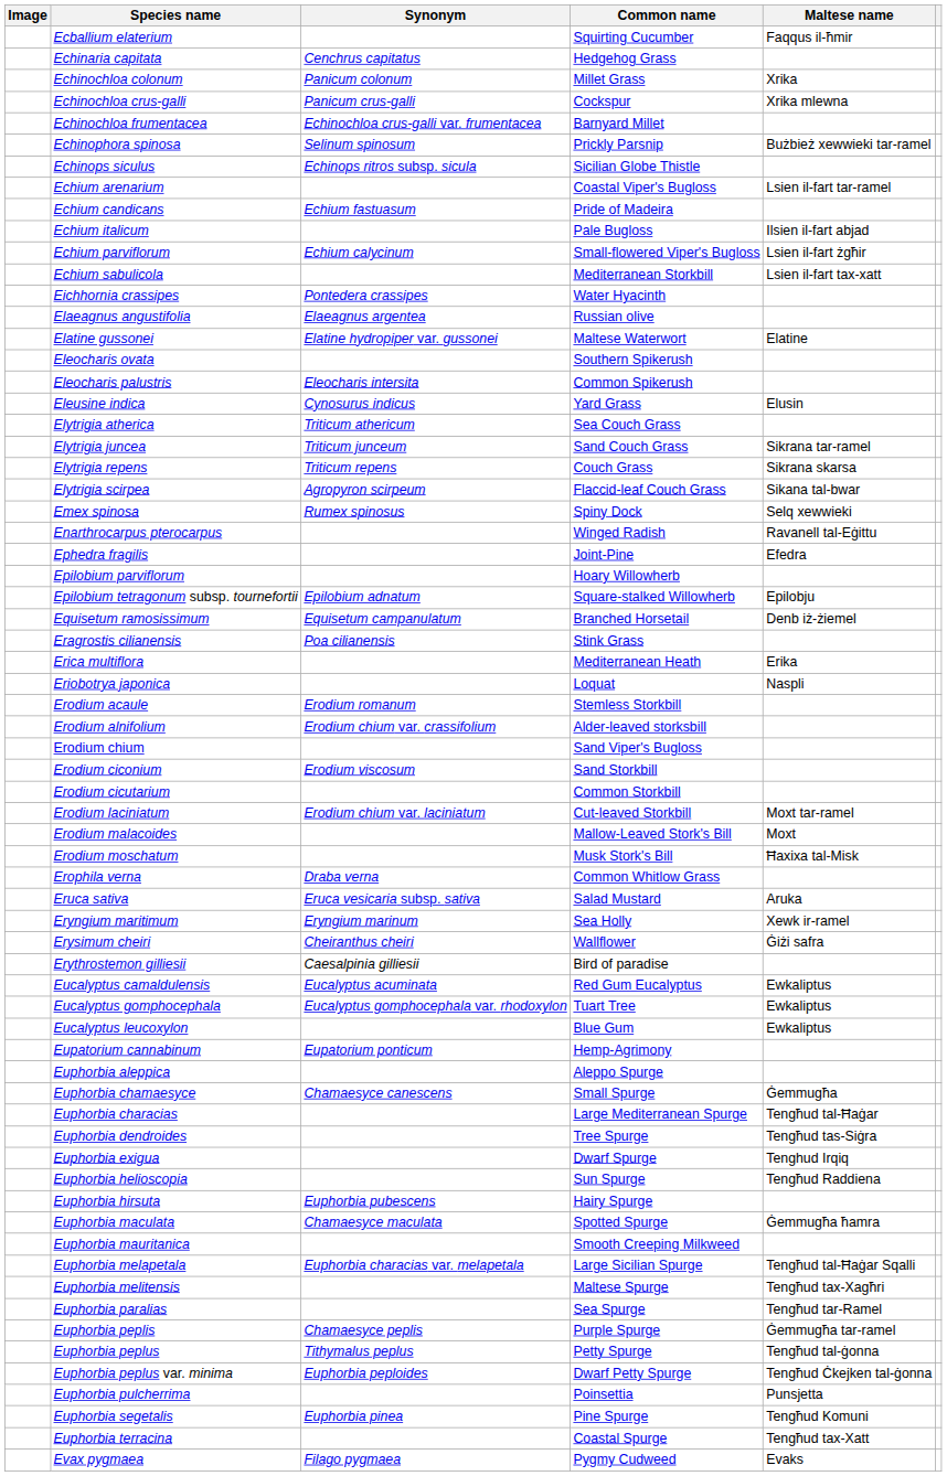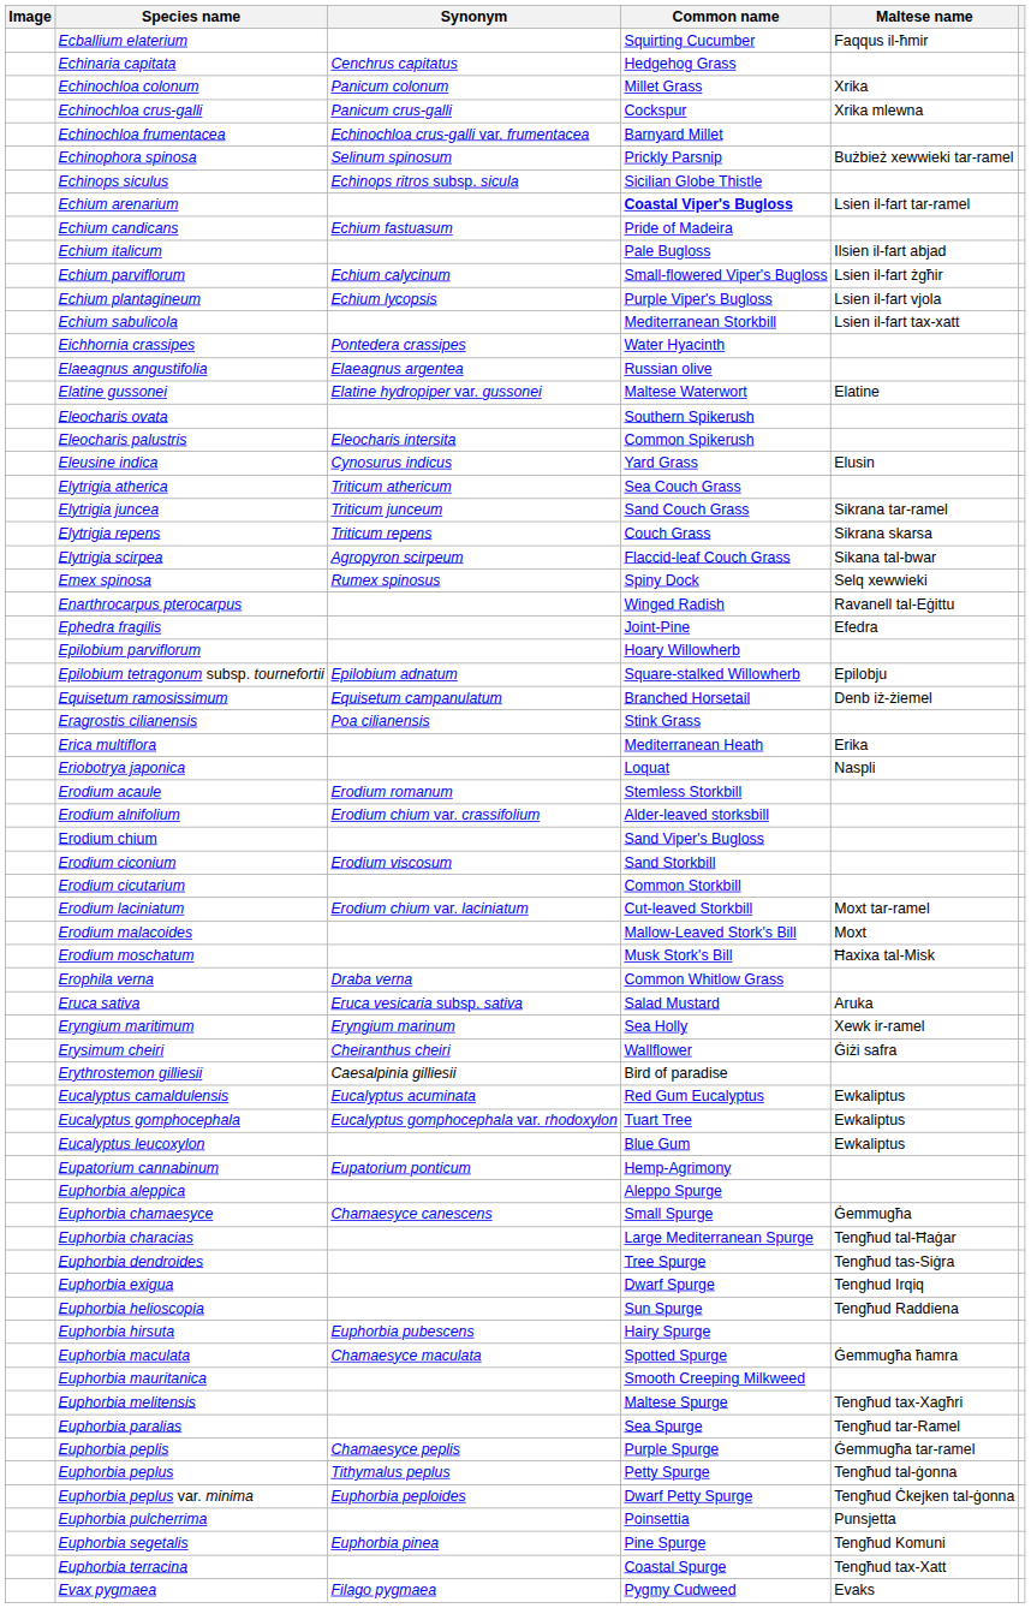 <table class="wikitable" style="background: white">
 <tr>
 <th>Image</th>
 <th>Species name</th>
 <th>Synonym</th>
 <th>Common name</th>
 <th>Maltese name</th>
 <th></th>
 </tr>
 <tr>
 <td></td>
 <td><em><a href='#'>Ecballium elaterium</a></em></td>
 <td></td>
 <td><a href='#'>Squirting Cucumber</a></td>
 <td>Faqqus il-ħmir</td>
 <td></td>
 </tr>
 <tr>
 <td></td>
 <td><em><a href='#'>Echinaria capitata</a></em></td>
 <td><em><a href='#'>Cenchrus capitatus</a></em></td>
 <td><a href='#'>Hedgehog Grass</a></td>
 <td></td>
 <td></td>
 </tr>
 <tr>
 <td></td>
 <td><em><a href='#'>Echinochloa colonum</a></em></td>
 <td><em><a href='#'>Panicum colonum</a></em></td>
 <td><a href='#'>Millet Grass</a></td>
 <td>Xrika</td>
 <td></td>
 </tr>
 <tr>
 <td></td>
 <td><em><a href='#'>Echinochloa crus-galli</a></em></td>
 <td><em><a href='#'>Panicum crus-galli</a></em></td>
 <td><a href='#'>Cockspur</a></td>
 <td>Xrika mlewna</td>
 <td></td>
 </tr>
 <tr>
 <td></td>
 <td><em><a href='#'>Echinochloa frumentacea</a></em></td>
 <td><a href='#'><em>Echinochloa crus-galli</em> var. <em>frumentacea </em></a></td>
 <td><a href='#'>Barnyard Millet</a></td>
 <td></td>
 <td></td>
 </tr>
 <tr>
 <td></td>
 <td><em><a href='#'>Echinophora spinosa</a></em></td>
 <td><em><a href='#'>Selinum spinosum</a></em></td>
 <td><a href='#'>Prickly Parsnip</a></td>
 <td>Bużbież xewwieki tar-ramel</td>
 <td></td>
 </tr>
 <tr>
 <td></td>
 <td><em><a href='#'>Echinops siculus</a></em></td>
 <td><a href='#'><em>Echinops ritros</em> subsp. <em>sicula</em></a></td>
 <td><a href='#'>Sicilian Globe Thistle</a></td>
 <td></td>
 <td></td>
 </tr>
 <tr>
 <td></td>
 <td><em><a href='#'>Echium arenarium</a></em></td>
 <td></td>
-<td><a href='#'>Coastal Viper's Bugloss</a></td>
+<td><strong><a href='#'>Coastal Viper's Bugloss</a></strong></td>
 <td>Lsien il-fart tar-ramel</td>
 <td></td>
 </tr>
 <tr>
 <td></td>
 <td><em><a href='#'>Echium candicans</a></em></td>
 <td><em><a href='#'>Echium fastuasum</a></em></td>
 <td><a href='#'>Pride of Madeira</a></td>
 <td></td>
 <td></td>
 </tr>
 <tr>
 <td></td>
 <td><em><a href='#'>Echium italicum</a></em></td>
 <td></td>
 <td><a href='#'>Pale Bugloss</a></td>
 <td>Ilsien il-fart abjad</td>
 <td></td>
 </tr>
 <tr>
 <td></td>
 <td><em><a href='#'>Echium parviflorum</a></em></td>
 <td><em><a href='#'>Echium calycinum</a></em></td>
 <td><a href='#'>Small-flowered Viper's Bugloss</a></td>
 <td>Lsien il-fart żgħir</td>
+<td></td>
+</tr>
+<tr>
+<td></td>
+<td><em><a href='#'>Echium plantagineum</a></em></td>
+<td><em><a href='#'>Echium lycopsis</a></em></td>
+<td><a href='#'>Purple Viper's Bugloss</a></td>
+<td>Lsien il-fart vjola</td>
 <td></td>
 </tr>
 <tr>
 <td></td>
 <td><em><a href='#'>Echium sabulicola</a></em></td>
 <td></td>
 <td><a href='#'>Mediterranean Storkbill</a></td>
 <td>Lsien il-fart tax-xatt</td>
 <td></td>
 </tr>
 <tr>
 <td></td>
 <td><em><a href='#'>Eichhornia crassipes</a></em></td>
 <td><em><a href='#'>Pontedera crassipes</a></em></td>
 <td><a href='#'>Water Hyacinth</a></td>
 <td></td>
 <td></td>
 </tr>
 <tr>
 <td></td>
 <td><em><a href='#'>Elaeagnus angustifolia</a></em></td>
 <td><em><a href='#'>Elaeagnus argentea</a></em></td>
 <td><a href='#'>Russian olive</a></td>
 <td></td>
 <td></td>
 </tr>
 <tr>
 <td></td>
 <td><em><a href='#'>Elatine gussonei</a></em></td>
 <td><a href='#'><em>Elatine hydropiper</em> var. <em>gussonei </em></a></td>
 <td><a href='#'>Maltese Waterwort</a></td>
 <td>Elatine</td>
 <td></td>
 </tr>
 <tr>
 <td></td>
 <td><em><a href='#'>Eleocharis ovata</a></em></td>
 <td></td>
 <td><a href='#'>Southern Spikerush</a></td>
 <td></td>
 <td></td>
 </tr>
 <tr>
 <td></td>
 <td><em><a href='#'>Eleocharis palustris</a></em></td>
 <td><em><a href='#'>Eleocharis intersita</a></em></td>
 <td><a href='#'>Common Spikerush</a></td>
 <td></td>
 <td></td>
 </tr>
 <tr>
 <td></td>
 <td><em><a href='#'>Eleusine indica</a></em></td>
 <td><em><a href='#'>Cynosurus indicus</a></em></td>
 <td><a href='#'>Yard Grass</a></td>
 <td>Elusin</td>
 <td></td>
 </tr>
 <tr>
 <td></td>
 <td><em><a href='#'>Elytrigia atherica</a></em></td>
 <td><em><a href='#'>Triticum athericum</a></em></td>
 <td><a href='#'>Sea Couch Grass</a></td>
 <td></td>
 <td></td>
 </tr>
 <tr>
 <td></td>
 <td><em><a href='#'>Elytrigia juncea</a></em></td>
 <td><em><a href='#'>Triticum junceum</a></em></td>
 <td><a href='#'>Sand Couch Grass</a></td>
 <td>Sikrana tar-ramel</td>
 <td></td>
 </tr>
 <tr>
 <td></td>
 <td><em><a href='#'>Elytrigia repens</a></em></td>
 <td><em><a href='#'>Triticum repens</a></em></td>
 <td><a href='#'>Couch Grass</a></td>
 <td>Sikrana skarsa</td>
 <td></td>
 </tr>
 <tr>
 <td></td>
 <td><em><a href='#'>Elytrigia scirpea</a></em></td>
 <td><em><a href='#'>Agropyron scirpeum</a></em></td>
 <td><a href='#'>Flaccid-leaf Couch Grass</a></td>
 <td>Sikana tal-bwar</td>
 <td></td>
 </tr>
 <tr>
 <td></td>
 <td><em><a href='#'>Emex spinosa</a></em></td>
 <td><em><a href='#'>Rumex spinosus</a></em></td>
 <td><a href='#'>Spiny Dock</a></td>
 <td>Selq xewwieki</td>
 <td></td>
 </tr>
 <tr>
 <td></td>
 <td><em><a href='#'>Enarthrocarpus pterocarpus</a></em></td>
 <td></td>
 <td><a href='#'>Winged Radish</a></td>
 <td>Ravanell tal-Eġittu</td>
 <td></td>
 </tr>
 <tr>
 <td></td>
 <td><em><a href='#'>Ephedra fragilis</a></em></td>
 <td></td>
 <td><a href='#'>Joint-Pine</a></td>
 <td>Efedra</td>
 <td></td>
 </tr>
 <tr>
 <td></td>
 <td><em><a href='#'>Epilobium parviflorum</a></em></td>
 <td></td>
 <td><a href='#'>Hoary Willowherb</a></td>
 <td></td>
 <td></td>
 </tr>
 <tr>
 <td></td>
 <td><em><a href='#'>Epilobium tetragonum</a></em> subsp. <em>tournefortii</em></td>
 <td><em><a href='#'>Epilobium adnatum</a></em></td>
 <td><a href='#'>Square-stalked Willowherb</a></td>
 <td>Epilobju</td>
 <td></td>
 </tr>
 <tr>
 <td></td>
 <td><em><a href='#'>Equisetum ramosissimum</a></em></td>
 <td><em><a href='#'>Equisetum campanulatum</a></em></td>
 <td><a href='#'>Branched Horsetail</a></td>
 <td>Denb iż-żiemel</td>
 <td></td>
 </tr>
 <tr>
 <td></td>
 <td><em><a href='#'>Eragrostis cilianensis</a></em></td>
 <td><em><a href='#'>Poa cilianensis</a></em></td>
 <td><a href='#'>Stink Grass</a></td>
 <td></td>
 <td></td>
 </tr>
 <tr>
 <td></td>
 <td><em><a href='#'>Erica multiflora</a></em></td>
 <td></td>
 <td><a href='#'>Mediterranean Heath</a></td>
 <td>Erika</td>
 <td></td>
 </tr>
 <tr>
 <td></td>
 <td><em><a href='#'>Eriobotrya japonica</a></em></td>
 <td></td>
 <td><a href='#'>Loquat</a></td>
 <td>Naspli</td>
 <td></td>
 </tr>
 <tr>
 <td></td>
 <td><em><a href='#'>Erodium acaule</a></em></td>
 <td><em><a href='#'>Erodium romanum</a></em></td>
 <td><a href='#'>Stemless Storkbill</a></td>
 <td></td>
 <td></td>
 </tr>
 <tr>
 <td></td>
 <td><em><a href='#'>Erodium alnifolium</a></em></td>
 <td><a href='#'><em>Erodium chium</em> var. <em>crassifolium </em></a></td>
 <td><a href='#'>Alder-leaved storksbill</a></td>
 <td></td>
 <td></td>
 </tr>
 <tr>
 <td></td>
 <td><a href='#'>Erodium chium</a></td>
 <td></td>
 <td><a href='#'>Sand Viper's Bugloss</a></td>
 <td></td>
 <td></td>
 </tr>
 <tr>
 <td></td>
 <td><em><a href='#'>Erodium ciconium</a></em></td>
 <td><em><a href='#'>Erodium viscosum</a></em></td>
 <td><a href='#'>Sand Storkbill</a></td>
 <td></td>
 <td></td>
 </tr>
 <tr>
 <td></td>
 <td><em><a href='#'>Erodium cicutarium</a></em></td>
 <td></td>
 <td><a href='#'>Common Storkbill</a></td>
 <td></td>
 <td></td>
 </tr>
 <tr>
 <td></td>
 <td><em><a href='#'>Erodium laciniatum</a></em></td>
 <td><a href='#'><em>Erodium chium</em> var. <em>laciniatum</em></a></td>
 <td><a href='#'>Cut-leaved Storkbill</a></td>
 <td>Moxt tar-ramel</td>
 <td></td>
 </tr>
 <tr>
 <td></td>
 <td><em><a href='#'>Erodium malacoides</a></em></td>
 <td></td>
 <td><a href='#'>Mallow-Leaved Stork's Bill</a></td>
 <td>Moxt</td>
 <td></td>
 </tr>
 <tr>
 <td></td>
 <td><em><a href='#'>Erodium moschatum</a></em></td>
 <td></td>
 <td><a href='#'>Musk Stork's Bill</a></td>
 <td>Ħaxixa tal-Misk</td>
 <td></td>
 </tr>
 <tr>
 <td></td>
 <td><em><a href='#'>Erophila verna</a></em></td>
 <td><em><a href='#'>Draba verna</a></em></td>
 <td><a href='#'>Common Whitlow Grass</a></td>
 <td></td>
 <td></td>
 </tr>
 <tr>
 <td></td>
 <td><em><a href='#'>Eruca sativa</a></em></td>
 <td><a href='#'><em>Eruca vesicaria</em> subsp. <em>sativa</em></a></td>
 <td><a href='#'>Salad Mustard</a></td>
 <td>Aruka</td>
 <td></td>
 </tr>
 <tr>
 <td></td>
 <td><em><a href='#'>Eryngium maritimum</a></em></td>
 <td><em><a href='#'>Eryngium marinum</a></em></td>
 <td><a href='#'>Sea Holly</a></td>
 <td>Xewk ir-ramel</td>
 <td></td>
 </tr>
 <tr>
 <td></td>
 <td><em><a href='#'>Erysimum cheiri</a></em></td>
 <td><em><a href='#'>Cheiranthus cheiri</a></em></td>
 <td><a href='#'>Wallflower</a></td>
 <td>Ġiżi safra</td>
 <td></td>
 </tr>
 <tr>
 <td></td>
 <td><em><a href='#'>Erythrostemon gilliesii</a></em></td>
 <td><em>Caesalpinia gilliesii</em></td>
 <td>Bird of paradise</td>
 <td></td>
 <td></td>
 </tr>
 <tr>
 <td></td>
 <td><em><a href='#'>Eucalyptus camaldulensis</a></em></td>
 <td><em><a href='#'>Eucalyptus acuminata</a></em></td>
 <td><a href='#'>Red Gum Eucalyptus</a></td>
 <td>Ewkaliptus</td>
 <td></td>
 </tr>
 <tr>
 <td></td>
 <td><em><a href='#'>Eucalyptus gomphocephala</a></em></td>
 <td><a href='#'><em>Eucalyptus gomphocephala</em> var. <em>rhodoxylon </em></a></td>
 <td><a href='#'>Tuart Tree</a></td>
 <td>Ewkaliptus</td>
 <td></td>
 </tr>
 <tr>
 <td></td>
 <td><em><a href='#'>Eucalyptus leucoxylon</a></em></td>
 <td></td>
 <td><a href='#'>Blue Gum</a></td>
 <td>Ewkaliptus</td>
 <td></td>
 </tr>
 <tr>
 <td></td>
 <td><em><a href='#'>Eupatorium cannabinum</a></em></td>
 <td><em><a href='#'>Eupatorium ponticum</a></em></td>
 <td><a href='#'>Hemp-Agrimony</a></td>
 <td></td>
 <td></td>
 </tr>
 <tr>
 <td></td>
 <td><em><a href='#'>Euphorbia aleppica</a></em></td>
 <td></td>
 <td><a href='#'>Aleppo Spurge</a></td>
 <td></td>
 <td></td>
 </tr>
 <tr>
 <td></td>
 <td><em><a href='#'>Euphorbia chamaesyce</a></em></td>
 <td><em><a href='#'>Chamaesyce canescens</a></em></td>
 <td><a href='#'>Small Spurge</a></td>
 <td>Ġemmugħa</td>
 <td></td>
 </tr>
 <tr>
 <td></td>
 <td><em><a href='#'>Euphorbia characias</a></em></td>
 <td></td>
 <td><a href='#'>Large Mediterranean Spurge</a></td>
 <td>Tengħud tal-Ħaġar</td>
 <td></td>
 </tr>
 <tr>
 <td></td>
 <td><em><a href='#'>Euphorbia dendroides</a></em></td>
 <td></td>
 <td><a href='#'>Tree Spurge</a></td>
 <td>Tengħud tas-Siġra</td>
 <td></td>
 </tr>
 <tr>
 <td></td>
 <td><em><a href='#'>Euphorbia exigua</a></em></td>
 <td></td>
 <td><a href='#'>Dwarf Spurge</a></td>
 <td>Tenghud Irqiq</td>
 <td></td>
 </tr>
 <tr>
 <td></td>
 <td><em><a href='#'>Euphorbia helioscopia</a></em></td>
 <td></td>
 <td><a href='#'>Sun Spurge</a></td>
 <td>Tengħud Raddiena</td>
 <td></td>
 </tr>
 <tr>
 <td></td>
 <td><em><a href='#'>Euphorbia hirsuta</a></em></td>
 <td><em><a href='#'>Euphorbia pubescens</a></em></td>
 <td><a href='#'>Hairy Spurge</a></td>
 <td></td>
 <td></td>
 </tr>
 <tr>
 <td></td>
 <td><em><a href='#'>Euphorbia maculata</a></em></td>
 <td><em><a href='#'>Chamaesyce maculata</a></em></td>
 <td><a href='#'>Spotted Spurge</a></td>
 <td>Ġemmugħa ħamra</td>
 <td></td>
 </tr>
 <tr>
 <td></td>
 <td><em><a href='#'>Euphorbia mauritanica</a></em></td>
 <td></td>
 <td><a href='#'>Smooth Creeping Milkweed</a></td>
 <td></td>
 <td></td>
 </tr>
 <tr>
 <td></td>
-<td><em><a href='#'>Euphorbia melapetala</a></em></td>
-<td><a href='#'><em>Euphorbia characias</em> var. <em>melapetala </em></a></td>
-<td><a href='#'>Large Sicilian Spurge</a></td>
-<td>Tengħud tal-Ħaġar Sqalli</td>
-<td></td>
-</tr>
-<tr>
-<td></td>
 <td><em><a href='#'>Euphorbia melitensis</a></em></td>
 <td></td>
 <td><a href='#'>Maltese Spurge</a></td>
 <td>Tengħud tax-Xagħri</td>
 <td></td>
 </tr>
 <tr>
 <td></td>
 <td><em><a href='#'>Euphorbia paralias</a></em></td>
 <td></td>
 <td><a href='#'>Sea Spurge</a></td>
 <td>Tengħud tar-Ramel</td>
 <td></td>
 </tr>
 <tr>
 <td></td>
 <td><em><a href='#'>Euphorbia peplis</a></em></td>
 <td><em><a href='#'>Chamaesyce peplis</a></em></td>
 <td><a href='#'>Purple Spurge</a></td>
 <td>Ġemmugħa tar-ramel</td>
 <td></td>
 </tr>
 <tr>
 <td></td>
 <td><em><a href='#'>Euphorbia peplus</a></em></td>
 <td><em><a href='#'>Tithymalus peplus</a></em></td>
 <td><a href='#'>Petty Spurge</a></td>
 <td>Tengħud tal-ġonna</td>
 <td></td>
 </tr>
 <tr>
 <td></td>
 <td><em><a href='#'>Euphorbia peplus</a></em> var. <em>minima</em></td>
 <td><em><a href='#'>Euphorbia peploides</a></em></td>
 <td><a href='#'>Dwarf Petty Spurge</a></td>
 <td>Tengħud Ċkejken tal-ġonna</td>
 <td></td>
 </tr>
 <tr>
 <td></td>
 <td><em><a href='#'>Euphorbia pulcherrima</a></em></td>
 <td></td>
 <td><a href='#'>Poinsettia</a></td>
 <td>Punsjetta</td>
 <td></td>
 </tr>
 <tr>
 <td></td>
 <td><em><a href='#'>Euphorbia segetalis</a></em></td>
 <td><em><a href='#'>Euphorbia pinea</a></em></td>
 <td><a href='#'>Pine Spurge</a></td>
 <td>Tengħud Komuni</td>
 <td></td>
 </tr>
 <tr>
 <td></td>
 <td><em><a href='#'>Euphorbia terracina</a></em></td>
 <td></td>
 <td><a href='#'>Coastal Spurge</a></td>
 <td>Tengħud tax-Xatt</td>
 <td></td>
 </tr>
 <tr>
 <td></td>
 <td><em><a href='#'>Evax pygmaea</a></em></td>
 <td><em><a href='#'>Filago pygmaea</a></em></td>
 <td><a href='#'>Pygmy Cudweed</a></td>
 <td>Evaks</td>
 <td></td>
 </tr>
 </table>
